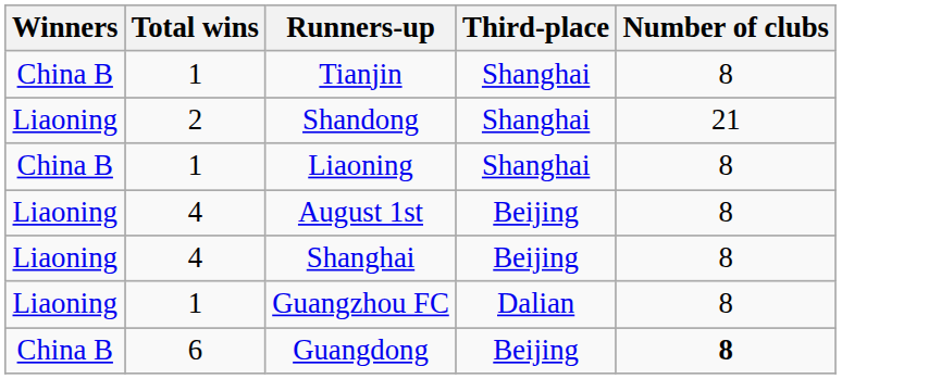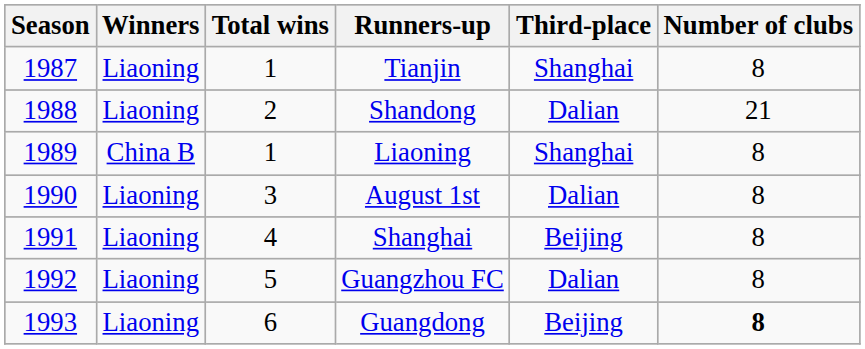 <table class="wikitable" style="text-align:center;">
 <tr>
+<th>Season</th>
 <th>Winners</th>
 <th>Total wins</th>
 <th>Runners-up</th>
 <th>Third-place</th>
 <th>Number of clubs</th>
 </tr>
 <tr>
-<td><a href='#'>China B</a></td>
+<td><a href='#'>1987</a></td>
+<td><a href='#'>Liaoning</a></td>
 <td>1</td>
 <td><a href='#'>Tianjin</a></td>
 <td><a href='#'>Shanghai</a></td>
 <td>8</td>
 </tr>
 <tr>
+<td><a href='#'>1988</a></td>
 <td><a href='#'>Liaoning</a></td>
 <td>2</td>
 <td><a href='#'>Shandong</a></td>
-<td><a href='#'>Shanghai</a></td>
+<td><a href='#'>Dalian</a></td>
 <td>21</td>
 </tr>
 <tr>
+<td><a href='#'>1989</a></td>
 <td><a href='#'>China B</a></td>
 <td>1</td>
 <td><a href='#'>Liaoning</a></td>
 <td><a href='#'>Shanghai</a></td>
 <td>8</td>
 </tr>
 <tr>
+<td><a href='#'>1990</a></td>
 <td><a href='#'>Liaoning</a></td>
-<td>4</td>
+<td>3</td>
 <td><a href='#'>August 1st</a></td>
-<td><a href='#'>Beijing</a></td>
+<td><a href='#'>Dalian</a></td>
 <td>8</td>
 </tr>
 <tr>
+<td><a href='#'>1991</a></td>
 <td><a href='#'>Liaoning</a></td>
 <td>4</td>
 <td><a href='#'>Shanghai</a></td>
 <td><a href='#'>Beijing</a></td>
 <td>8</td>
 </tr>
 <tr>
+<td><a href='#'>1992</a></td>
 <td><a href='#'>Liaoning</a></td>
-<td>1</td>
+<td>5</td>
 <td><a href='#'>Guangzhou FC</a></td>
 <td><a href='#'>Dalian</a></td>
 <td>8</td>
 </tr>
 <tr>
-<td><a href='#'>China B</a></td>
+<td><a href='#'>1993</a></td>
+<td><a href='#'>Liaoning</a></td>
 <td>6</td>
 <td><a href='#'>Guangdong</a></td>
 <td><a href='#'>Beijing</a></td>
 <td><strong>8</strong></td>
 </tr>
 </table>
